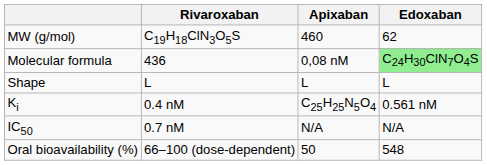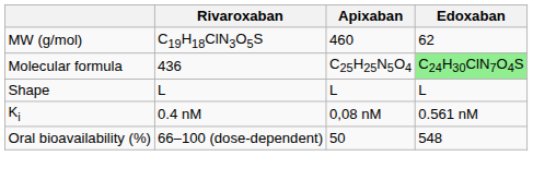 <table class="wikitable">
 <tr>
 <th></th>
 <th>Rivaroxaban</th>
 <th>Apixaban</th>
 <th>Edoxaban</th>
 </tr>
 <tr>
 <td>MW (g/mol)</td>
 <td>C<sub>19</sub>H<sub>18</sub>ClN<sub>3</sub>O<sub>5</sub>S</td>
 <td>460</td>
 <td>62</td>
 </tr>
 <tr>
 <td>Molecular formula</td>
 <td>436</td>
-<td>0,08 nM</td>
+<td>C<sub>25</sub>H<sub>25</sub>N<sub>5</sub>O<sub>4</sub></td>
 <td style="background: lightgreen;">C<sub>24</sub>H<sub>30</sub>ClN<sub>7</sub>O<sub>4</sub>S</td>
 </tr>
 <tr>
 <td>Shape</td>
 <td>L</td>
 <td>L</td>
 <td>L</td>
 </tr>
 <tr>
 <td>K<sub>i</sub></td>
 <td>0.4 nM</td>
-<td>C<sub>25</sub>H<sub>25</sub>N<sub>5</sub>O<sub>4</sub></td>
+<td>0,08 nM</td>
 <td>0.561 nM</td>
-</tr>
-<tr>
-<td>IC<sub>50</sub></td>
-<td>0.7 nM</td>
-<td>N/A</td>
-<td>N/A</td>
 </tr>
 <tr>
 <td>Oral bioavailability (%)</td>
 <td>66–100 (dose-dependent)</td>
 <td>50</td>
 <td>548</td>
 </tr>
 </table>
